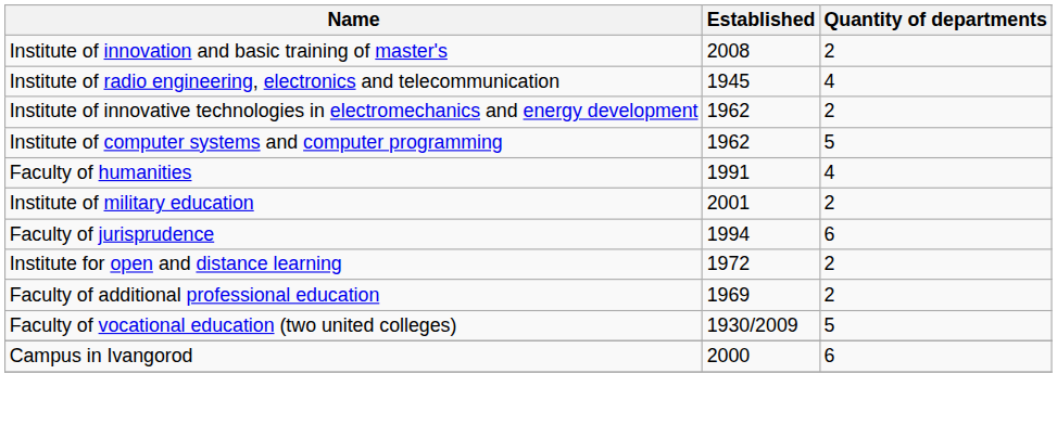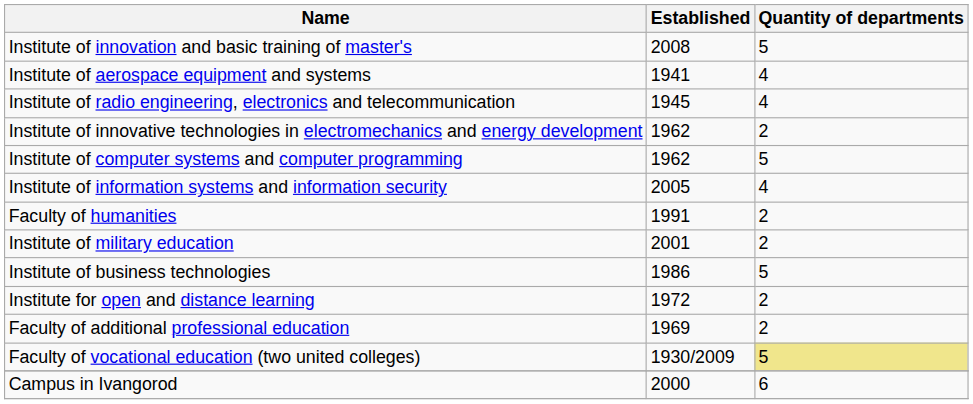 <table class="wikitable">
 <tr>
 <th>Name</th>
 <th>Established</th>
 <th>Quantity of departments</th>
 </tr>
 <tr>
 <td>Institute of <a href='#'>innovation</a> and basic training of <a href='#'>master's</a></td>
 <td>2008</td>
-<td>2</td>
+<td>5</td>
+</tr>
+<tr>
+<td>Institute of <a href='#'>aerospace equipment</a> and systems</td>
+<td>1941</td>
+<td>4</td>
 </tr>
 <tr>
 <td>Institute of <a href='#'>radio engineering</a>, <a href='#'>electronics</a> and telecommunication</td>
 <td>1945</td>
 <td>4</td>
 </tr>
 <tr>
 <td>Institute of innovative technologies in <a href='#'>electromechanics</a> and <a href='#'>energy development</a></td>
 <td>1962</td>
 <td>2</td>
 </tr>
 <tr>
 <td>Institute of <a href='#'>computer systems</a> and <a href='#'>computer programming</a></td>
 <td>1962</td>
 <td>5</td>
 </tr>
 <tr>
+<td>Institute of <a href='#'>information systems</a> and <a href='#'>information security</a></td>
+<td>2005</td>
+<td>4</td>
+</tr>
+<tr>
 <td>Faculty of <a href='#'>humanities</a></td>
 <td>1991</td>
-<td>4</td>
+<td>2</td>
 </tr>
 <tr>
 <td>Institute of <a href='#'>military education</a></td>
 <td>2001</td>
 <td>2</td>
 </tr>
 <tr>
-<td>Faculty of <a href='#'>jurisprudence</a></td>
-<td>1994</td>
-<td>6</td>
+<td>Institute of business technologies</td>
+<td>1986</td>
+<td>5</td>
 </tr>
 <tr>
 <td>Institute for <a href='#'>open</a> and <a href='#'>distance learning</a></td>
 <td>1972</td>
 <td>2</td>
 </tr>
 <tr>
 <td>Faculty of additional <a href='#'>professional education</a></td>
 <td>1969</td>
 <td>2</td>
 </tr>
 <tr>
 <td>Faculty of <a href='#'>vocational education</a> (two united colleges)</td>
 <td>1930/2009</td>
-<td>5</td>
+<td style="background: khaki;">5</td>
 </tr>
 <tr>
 </tr>
 <tr>
 <td>Campus in Ivangorod</td>
 <td>2000</td>
 <td>6</td>
 </tr>
 <tr>
 </tr>
 </table>
